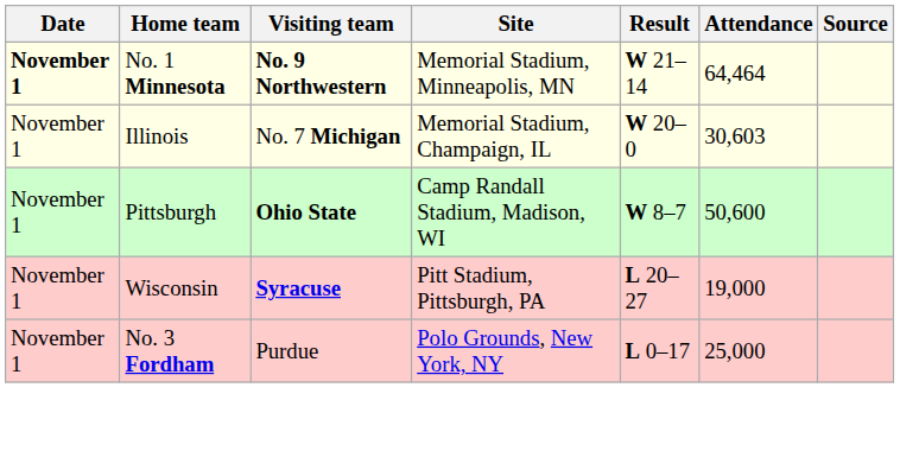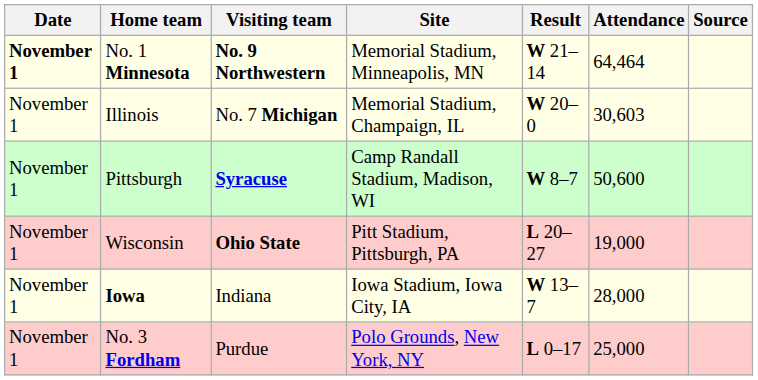 <table class="wikitable" style="font-size:95%;">
 <tr>
 <th>Date</th>
 <th>Home team</th>
 <th>Visiting team</th>
 <th>Site</th>
 <th>Result</th>
 <th>Attendance</th>
 <th class="unsortable">Source</th>
 </tr>
 <tr bgcolor=ffffe6>
 <td><strong>November 1</strong></td>
 <td>No. 1 <strong>Minnesota</strong></td>
 <td><strong>No. 9 Northwestern</strong></td>
 <td>Memorial Stadium, Minneapolis, MN</td>
 <td><strong>W</strong> 21–14</td>
 <td>64,464</td>
 <td></td>
 </tr>
 <tr bgcolor=ffffe6>
 <td>November 1</td>
 <td>Illinois</td>
 <td>No. 7 <strong>Michigan</strong></td>
 <td>Memorial Stadium, Champaign, IL</td>
 <td><strong>W</strong> 20–0</td>
 <td>30,603</td>
 <td></td>
 </tr>
 <tr bgcolor=ccffcc>
 <td>November 1</td>
 <td>Pittsburgh</td>
-<td><strong>Ohio State</strong></td>
+<td><strong><a href='#'>Syracuse</a></strong></td>
 <td>Camp Randall Stadium, Madison, WI</td>
 <td><strong>W</strong> 8–7</td>
 <td>50,600</td>
 <td></td>
 </tr>
 <tr bgcolor=ffcccc>
 <td>November 1</td>
 <td>Wisconsin</td>
-<td><strong><a href='#'>Syracuse</a></strong></td>
+<td><strong>Ohio State</strong></td>
 <td>Pitt Stadium, Pittsburgh, PA</td>
 <td><strong>L</strong> 20–27</td>
 <td>19,000</td>
+<td></td>
+</tr>
+<tr bgcolor=ffffe6>
+<td>November 1</td>
+<td><strong>Iowa</strong></td>
+<td>Indiana</td>
+<td>Iowa Stadium, Iowa City, IA</td>
+<td><strong>W</strong> 13–7</td>
+<td>28,000</td>
 <td></td>
 </tr>
 <tr bgcolor=ffcccc>
 <td>November 1</td>
 <td>No. 3 <strong><a href='#'>Fordham</a></strong></td>
 <td>Purdue</td>
 <td><a href='#'>Polo Grounds</a>, <a href='#'>New York, NY</a></td>
 <td><strong>L</strong> 0–17</td>
 <td>25,000</td>
 <td></td>
 </tr>
 </table>
